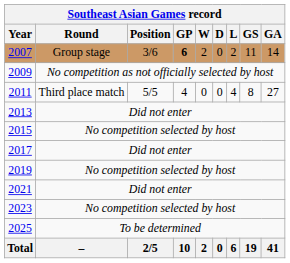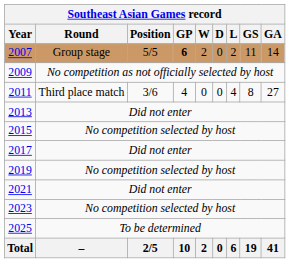 <table class="wikitable" style="text-align: center;font-size:90%;">
 <tr>
 <th colspan=9><a href='#'>Southeast Asian Games</a> record</th>
 </tr>
 <tr>
 <th>Year</th>
 <th>Round</th>
 <th>Position</th>
 <th>GP</th>
 <th>W</th>
 <th>D</th>
 <th>L</th>
 <th>GS</th>
 <th>GA</th>
 </tr>
 <tr style="background:#c96;">
 <td> <a href='#'>2007</a></td>
 <td>Group stage</td>
-<td>3/6</td>
+<td>5/5</td>
 <td><strong>6</strong></td>
 <td>2</td>
 <td>0</td>
 <td>2</td>
 <td>11</td>
 <td>14</td>
 </tr>
 <tr>
 <td> <a href='#'>2009</a></td>
 <td colspan=8><em>No competition as not officially selected by host</em></td>
 </tr>
 <tr>
 <td> <a href='#'>2011</a></td>
 <td>Third place match</td>
-<td>5/5</td>
+<td>3/6</td>
 <td>4</td>
 <td>0</td>
 <td>0</td>
 <td>4</td>
 <td>8</td>
 <td>27</td>
 </tr>
 <tr>
 <td> <a href='#'>2013</a></td>
 <td colspan=8><em>Did not enter</em></td>
 </tr>
 <tr>
 <td> <a href='#'>2015</a></td>
 <td colspan=8><em>No competition selected by host</em></td>
 </tr>
 <tr>
 <td> <a href='#'>2017</a></td>
 <td colspan=8><em>Did not enter</em></td>
 </tr>
 <tr>
 <td> <a href='#'>2019</a></td>
 <td colspan=8><em>No competition selected by host</em></td>
 </tr>
 <tr>
 <td> <a href='#'>2021</a></td>
 <td colspan=8><em>Did not enter</em></td>
 </tr>
 <tr>
 <td> <a href='#'>2023</a></td>
 <td colspan=8><em>No competition selected by host</em></td>
 </tr>
 <tr>
 <td> <a href='#'>2025</a></td>
 <td colspan=8><em>To be determined</em></td>
 </tr>
 <tr>
 <th><strong>Total</strong></th>
 <th>–</th>
 <th>2/5</th>
 <th><strong>10</strong></th>
 <th><strong>2</strong></th>
 <th><strong>0</strong></th>
 <th><strong>6</strong></th>
 <th><strong>19</strong></th>
 <th><strong>41</strong></th>
 </tr>
 </table>
